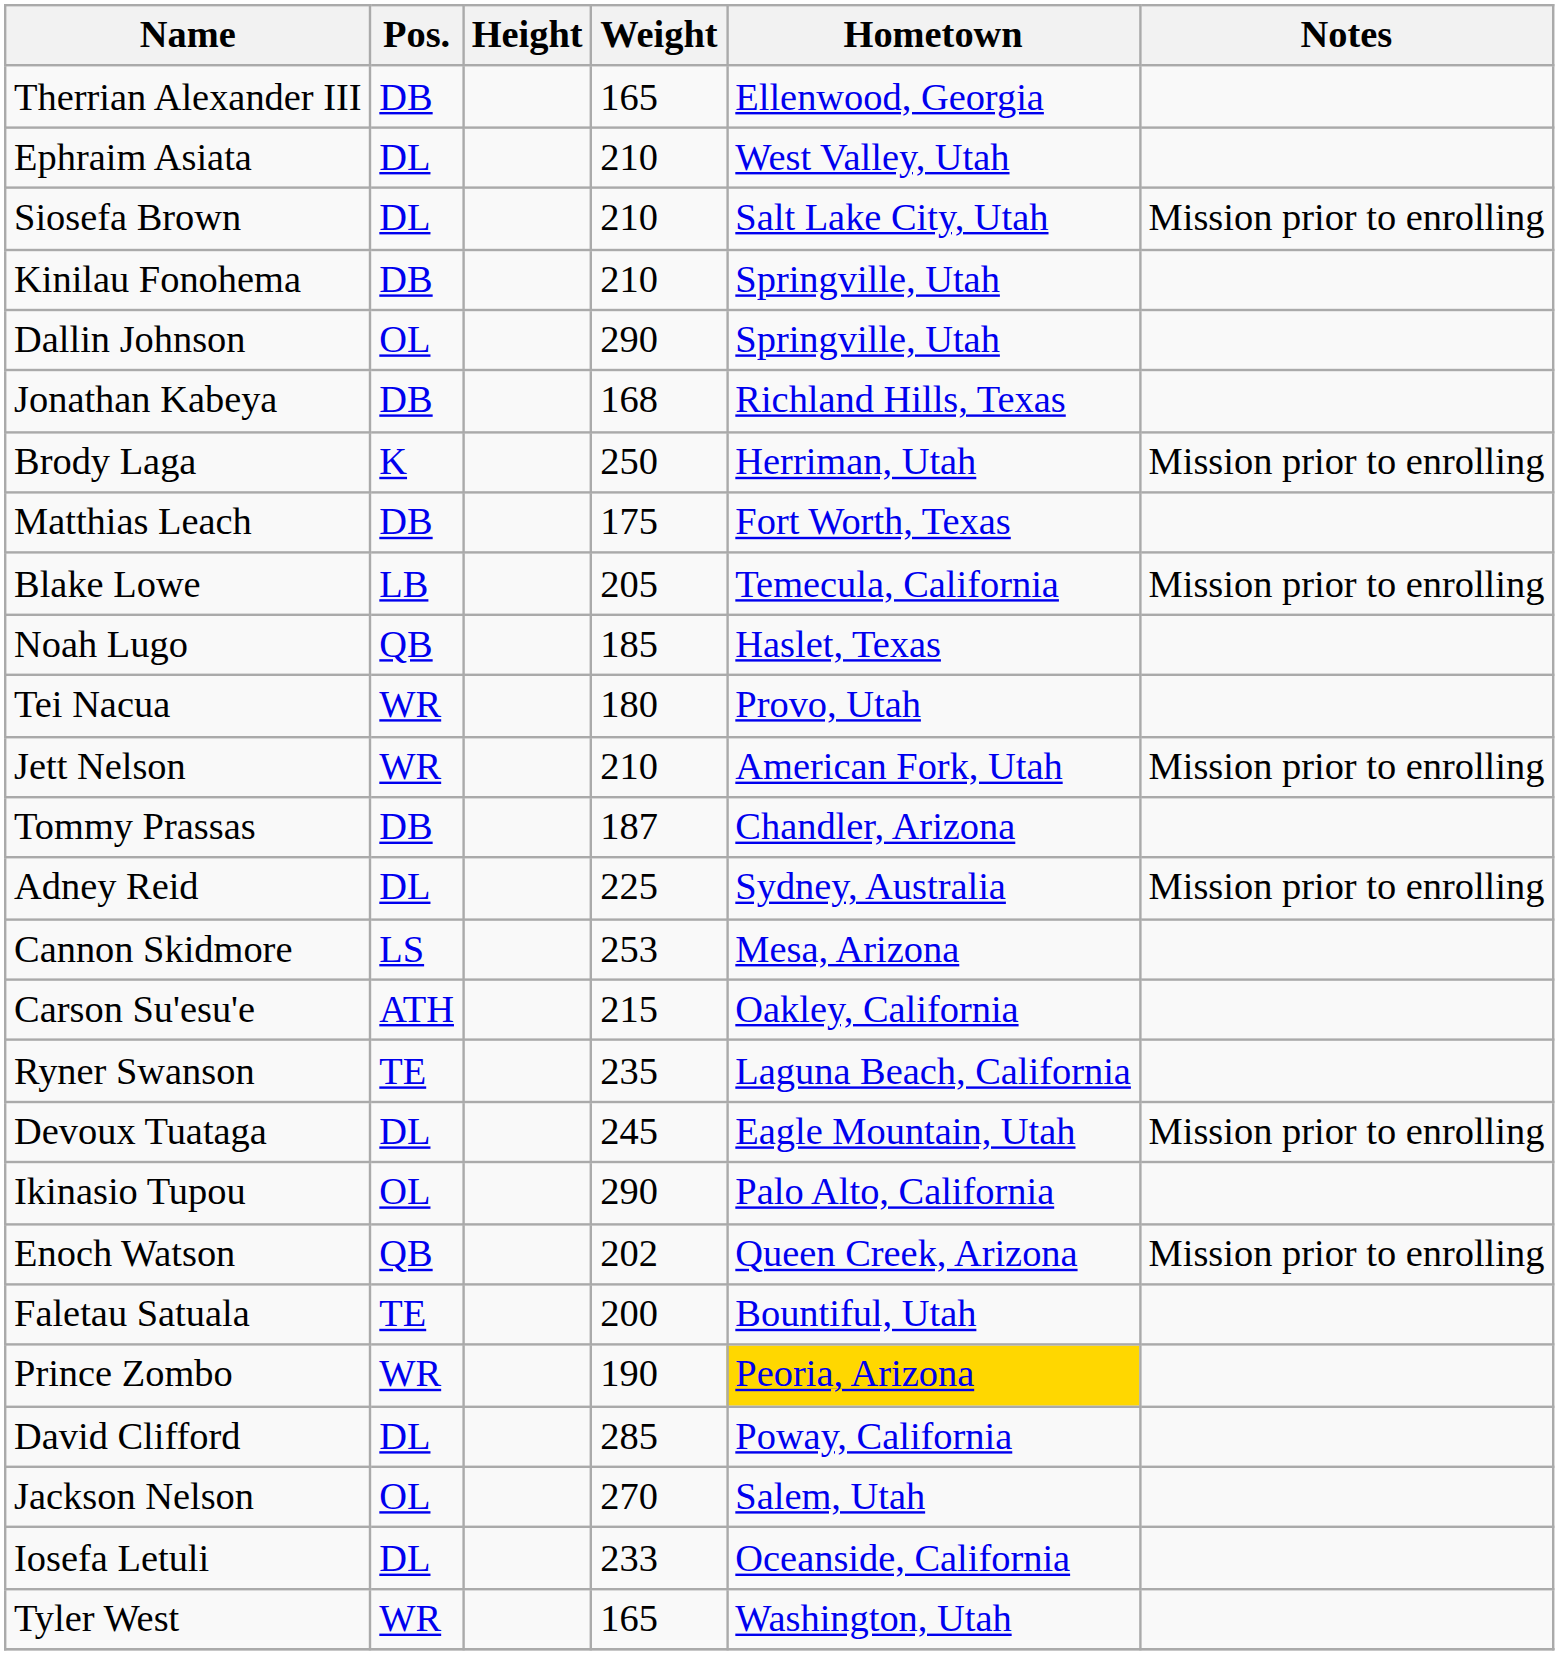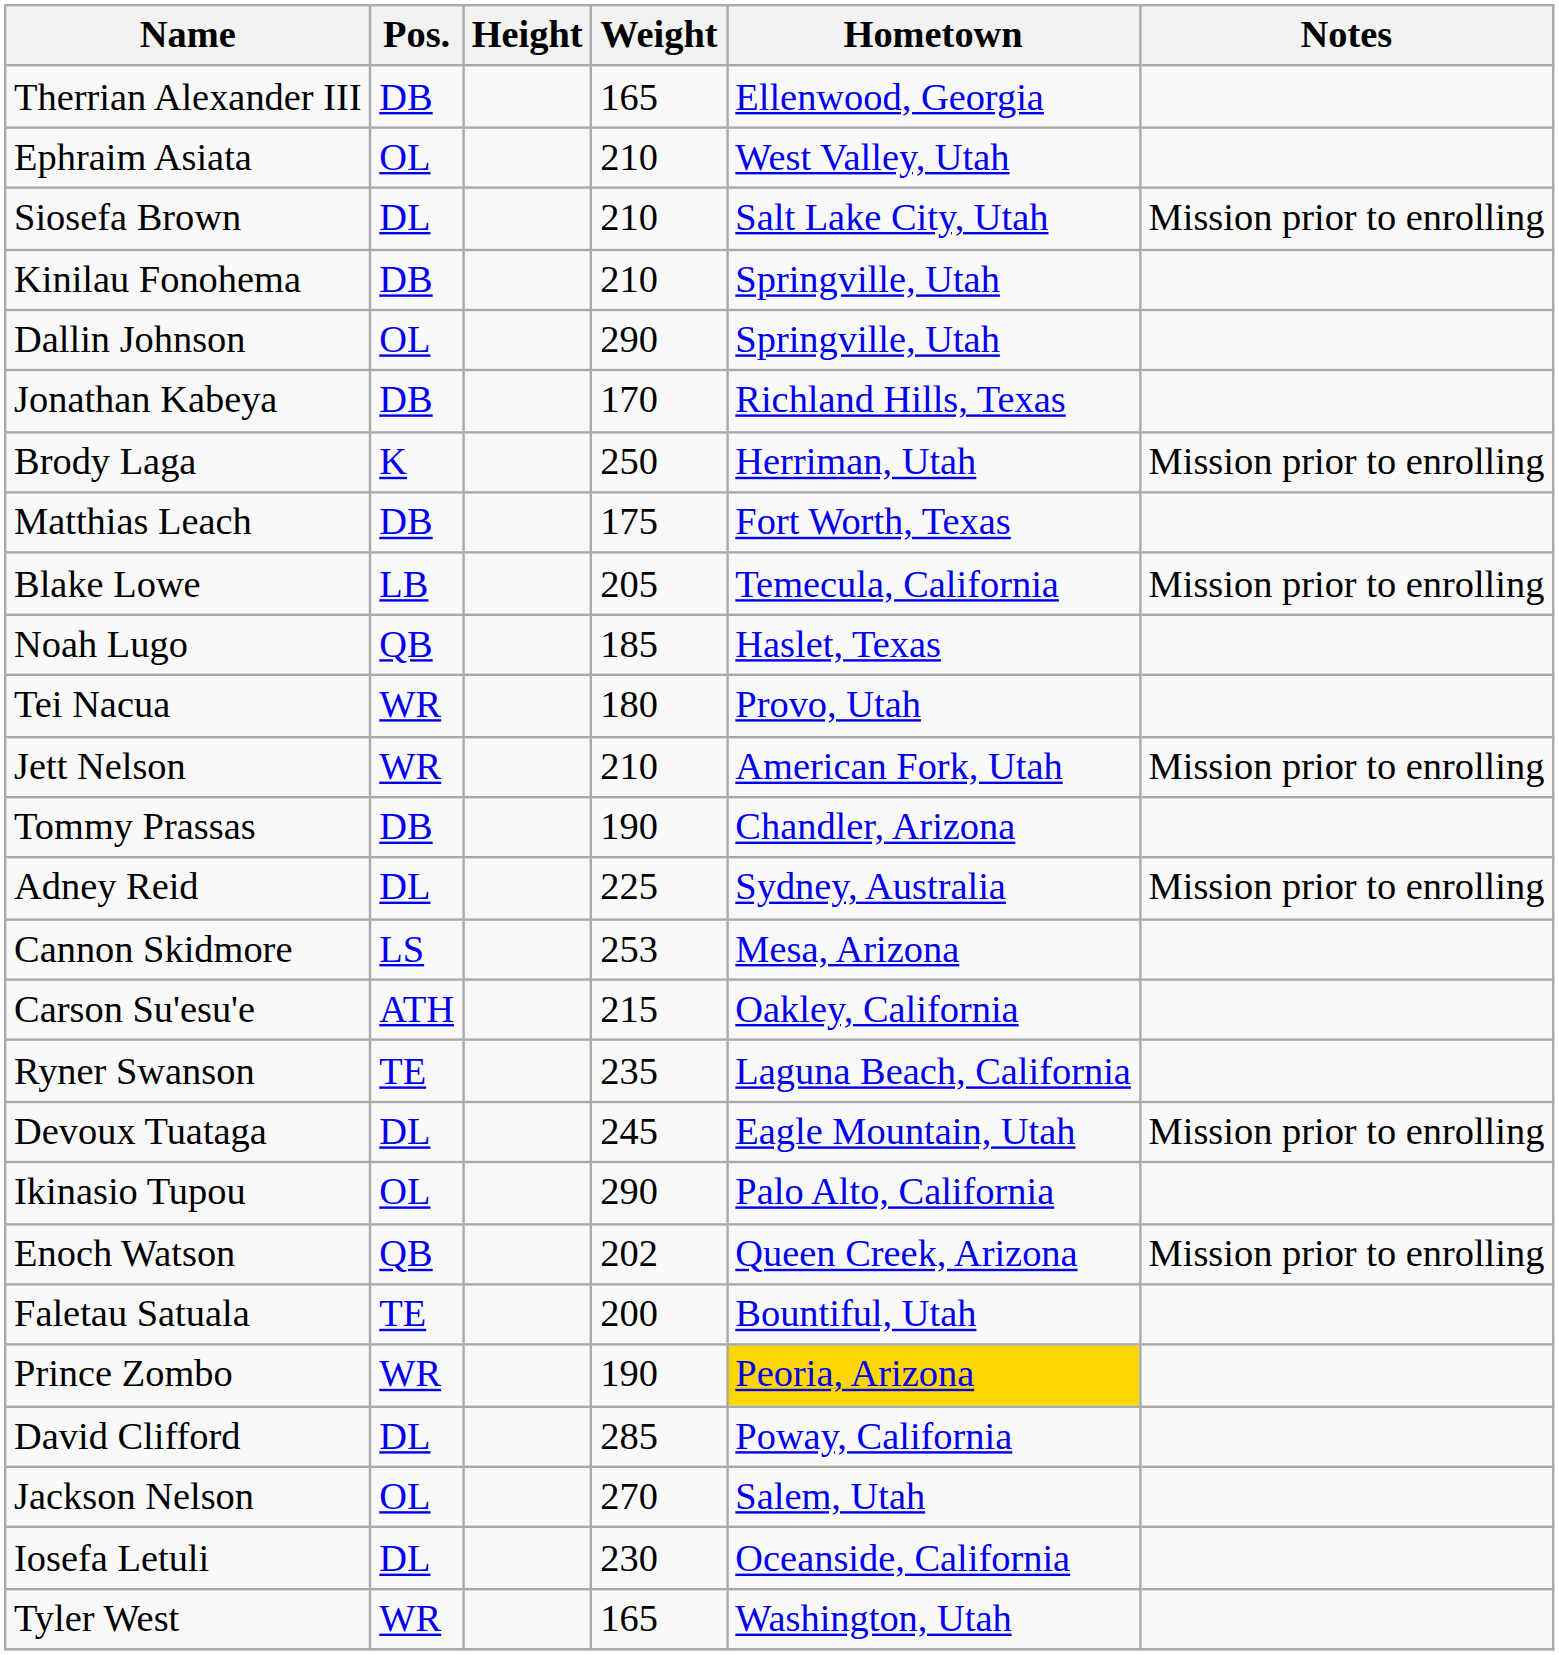 <table class="wikitable sortable" border="1">
 <tr>
 <th>Name</th>
 <th>Pos.</th>
 <th>Height</th>
 <th>Weight</th>
 <th>Hometown</th>
 <th>Notes</th>
 </tr>
 <tr>
 <td>Therrian Alexander III</td>
 <td><a href='#'>DB</a></td>
 <td></td>
 <td>165</td>
 <td><a href='#'>Ellenwood, Georgia</a></td>
 <td></td>
 </tr>
 <tr>
 <td>Ephraim Asiata</td>
-<td><a href='#'>DL</a></td>
+<td><a href='#'>OL</a></td>
 <td></td>
 <td>210</td>
 <td><a href='#'>West Valley, Utah</a></td>
 <td></td>
 </tr>
 <tr>
 <td>Siosefa Brown</td>
 <td><a href='#'>DL</a></td>
 <td></td>
 <td>210</td>
 <td><a href='#'>Salt Lake City, Utah</a></td>
 <td>Mission prior to enrolling</td>
 </tr>
 <tr>
 <td>Kinilau Fonohema</td>
 <td><a href='#'>DB</a></td>
 <td></td>
 <td>210</td>
 <td><a href='#'>Springville, Utah</a></td>
 <td></td>
 </tr>
 <tr>
 <td>Dallin Johnson</td>
 <td><a href='#'>OL</a></td>
 <td></td>
 <td>290</td>
 <td><a href='#'>Springville, Utah</a></td>
 <td></td>
 </tr>
 <tr>
 <td>Jonathan Kabeya</td>
 <td><a href='#'>DB</a></td>
 <td></td>
-<td>168</td>
+<td>170</td>
 <td><a href='#'>Richland Hills, Texas</a></td>
 <td></td>
 </tr>
 <tr>
 <td>Brody Laga</td>
 <td><a href='#'>K</a></td>
 <td></td>
 <td>250</td>
 <td><a href='#'>Herriman, Utah</a></td>
 <td>Mission prior to enrolling</td>
 </tr>
 <tr>
 <td>Matthias Leach</td>
 <td><a href='#'>DB</a></td>
 <td></td>
 <td>175</td>
 <td><a href='#'>Fort Worth, Texas</a></td>
 <td></td>
 </tr>
 <tr>
 <td>Blake Lowe</td>
 <td><a href='#'>LB</a></td>
 <td></td>
 <td>205</td>
 <td><a href='#'>Temecula, California</a></td>
 <td>Mission prior to enrolling</td>
 </tr>
 <tr>
 <td>Noah Lugo</td>
 <td><a href='#'>QB</a></td>
 <td></td>
 <td>185</td>
 <td><a href='#'>Haslet, Texas</a></td>
 <td></td>
 </tr>
 <tr>
 <td>Tei Nacua</td>
 <td><a href='#'>WR</a></td>
 <td></td>
 <td>180</td>
 <td><a href='#'>Provo, Utah</a></td>
 <td></td>
 </tr>
 <tr>
 <td>Jett Nelson</td>
 <td><a href='#'>WR</a></td>
 <td></td>
 <td>210</td>
 <td><a href='#'>American Fork, Utah</a></td>
 <td>Mission prior to enrolling</td>
 </tr>
 <tr>
 <td>Tommy Prassas</td>
 <td><a href='#'>DB</a></td>
 <td></td>
-<td>187</td>
+<td>190</td>
 <td><a href='#'>Chandler, Arizona</a></td>
 <td></td>
 </tr>
 <tr>
 <td>Adney Reid</td>
 <td><a href='#'>DL</a></td>
 <td></td>
 <td>225</td>
 <td><a href='#'>Sydney, Australia</a></td>
 <td>Mission prior to enrolling</td>
 </tr>
 <tr>
 <td>Cannon Skidmore</td>
 <td><a href='#'>LS</a></td>
 <td></td>
 <td>253</td>
 <td><a href='#'>Mesa, Arizona</a></td>
 <td></td>
 </tr>
 <tr>
 <td>Carson Su'esu'e</td>
 <td><a href='#'>ATH</a></td>
 <td></td>
 <td>215</td>
 <td><a href='#'>Oakley, California</a></td>
 <td></td>
 </tr>
 <tr>
 <td>Ryner Swanson</td>
 <td><a href='#'>TE</a></td>
 <td></td>
 <td>235</td>
 <td><a href='#'>Laguna Beach, California</a></td>
 <td></td>
 </tr>
 <tr>
 <td>Devoux Tuataga</td>
 <td><a href='#'>DL</a></td>
 <td></td>
 <td>245</td>
 <td><a href='#'>Eagle Mountain, Utah</a></td>
 <td>Mission prior to enrolling</td>
 </tr>
 <tr>
 <td>Ikinasio Tupou</td>
 <td><a href='#'>OL</a></td>
 <td></td>
 <td>290</td>
 <td><a href='#'>Palo Alto, California</a></td>
 <td></td>
 </tr>
 <tr>
 <td>Enoch Watson</td>
 <td><a href='#'>QB</a></td>
 <td></td>
 <td>202</td>
 <td><a href='#'>Queen Creek, Arizona</a></td>
 <td>Mission prior to enrolling</td>
 </tr>
 <tr>
 <td>Faletau Satuala</td>
 <td><a href='#'>TE</a></td>
 <td></td>
 <td>200</td>
 <td><a href='#'>Bountiful, Utah</a></td>
 <td></td>
 </tr>
 <tr>
 <td>Prince Zombo</td>
 <td><a href='#'>WR</a></td>
 <td></td>
 <td>190</td>
 <td style="background: gold;"><a href='#'>Peoria, Arizona</a></td>
 <td></td>
 </tr>
 <tr>
 <td>David Clifford</td>
 <td><a href='#'>DL</a></td>
 <td></td>
 <td>285</td>
 <td><a href='#'>Poway, California</a></td>
 <td></td>
 </tr>
 <tr>
 <td>Jackson Nelson</td>
 <td><a href='#'>OL</a></td>
 <td></td>
 <td>270</td>
 <td><a href='#'>Salem, Utah</a></td>
 <td></td>
 </tr>
 <tr>
 <td>Iosefa Letuli</td>
 <td><a href='#'>DL</a></td>
 <td></td>
-<td>233</td>
+<td>230</td>
 <td><a href='#'>Oceanside, California</a></td>
 <td></td>
 </tr>
 <tr>
 <td>Tyler West</td>
 <td><a href='#'>WR</a></td>
 <td></td>
 <td>165</td>
 <td><a href='#'>Washington, Utah</a></td>
 <td></td>
 </tr>
 <tr>
 </tr>
 </table>
